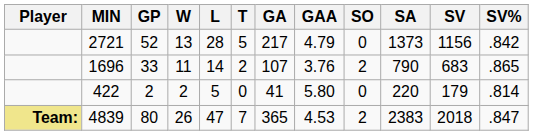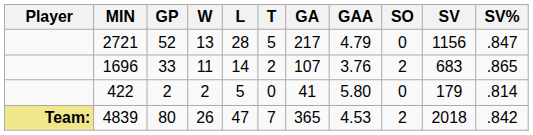 <table class="wikitable sortable" width="60%">
 <tr>
 <th bgcolor="#DDDDFF" width="10%">Player</th>
 <th width="3%" bgcolor="#DDDDFF" title="Minutes played">MIN</th>
 <th width="3%" bgcolor="#DDDDFF" title="Games played in">GP</th>
 <th width="3%" bgcolor="#DDDDFF" title="Wins">W</th>
 <th width="3%" bgcolor="#DDDDFF"title="Losses">L</th>
 <th width="3%" bgcolor="#DDDDFF" title="Ties">T</th>
 <th width="3%" bgcolor="#DDDDFF" title="Goals against">GA</th>
 <th width="3%" bgcolor="#DDDDFF" title="Goals against average">GAA</th>
 <th width="3%" bgcolor="#DDDDFF"title="Shut-outs">SO</th>
-<th width="3%" bgcolor="#DDDDFF" title="Shots against">SA</th>
 <th width="3%" bgcolor="#DDDDFF" title="Shots saved">SV</th>
 <th width="3%" bgcolor="#DDDDFF" title="Save percentage">SV%</th>
 </tr>
 <tr align="center">
 <td align="right"></td>
 <td>2721</td>
 <td>52</td>
 <td>13</td>
 <td>28</td>
 <td>5</td>
 <td>217</td>
 <td>4.79</td>
 <td>0</td>
-<td>1373</td>
 <td>1156</td>
-<td>.842</td>
+<td>.847</td>
 </tr>
 <tr align="center">
 <td align="right"></td>
 <td>1696</td>
 <td>33</td>
 <td>11</td>
 <td>14</td>
 <td>2</td>
 <td>107</td>
 <td>3.76</td>
 <td>2</td>
-<td>790</td>
 <td>683</td>
 <td>.865</td>
 </tr>
 <tr align="center">
 <td align="right"></td>
 <td>422</td>
 <td>2</td>
 <td>2</td>
 <td>5</td>
 <td>0</td>
 <td>41</td>
 <td>5.80</td>
 <td>0</td>
-<td>220</td>
 <td>179</td>
 <td>.814</td>
 </tr>
 <tr align="center">
 <td align="right" style="background: khaki;"><strong>Team:</strong></td>
 <td>4839</td>
 <td>80</td>
 <td>26</td>
 <td>47</td>
 <td>7</td>
 <td>365</td>
 <td>4.53</td>
 <td>2</td>
-<td>2383</td>
 <td>2018</td>
-<td>.847</td>
+<td>.842</td>
 </tr>
 </table>
